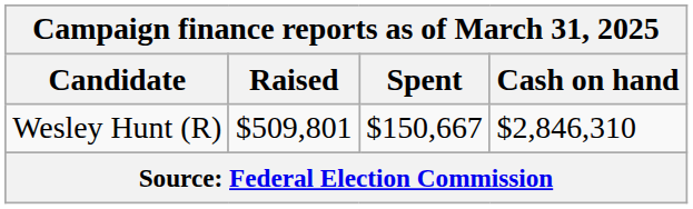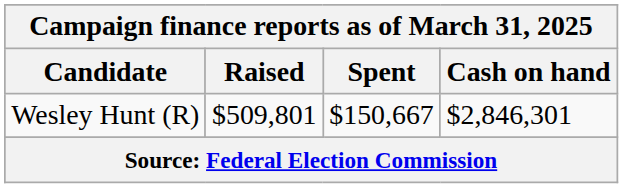 <table class="wikitable sortable">
 <tr>
 <th colspan=4>Campaign finance reports as of March 31, 2025</th>
 </tr>
 <tr style="text-align:center;">
 <th>Candidate</th>
 <th>Raised</th>
 <th>Spent</th>
 <th>Cash on hand</th>
 </tr>
 <tr>
 <td>Wesley Hunt (R)</td>
 <td>$509,801</td>
 <td>$150,667</td>
-<td>$2,846,310</td>
+<td>$2,846,301</td>
 </tr>
 <tr>
 <th colspan="4"><small>Source: <a href='#'>Federal Election Commission</a></small></th>
 </tr>
 </table>
